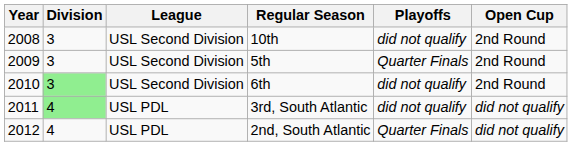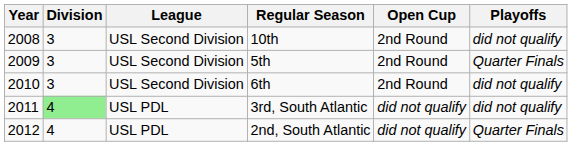 <table class="wikitable">
 <tr>
 <th>Year</th>
 <th>Division</th>
 <th>League</th>
 <th>Regular Season</th>
+<th>Open Cup</th>
 <th>Playoffs</th>
-<th>Open Cup</th>
 </tr>
 <tr>
 <td>2008</td>
 <td>3</td>
 <td>USL Second Division</td>
 <td>10th</td>
+<td>2nd Round</td>
 <td><em>did not qualify</em></td>
-<td>2nd Round</td>
 </tr>
 <tr>
 <td>2009</td>
 <td>3</td>
 <td>USL Second Division</td>
 <td>5th</td>
+<td>2nd Round</td>
 <td><em>Quarter Finals</em></td>
-<td>2nd Round</td>
 </tr>
 <tr>
 <td>2010</td>
-<td style="background: lightgreen;">3</td>
+<td>3</td>
 <td>USL Second Division</td>
 <td>6th</td>
+<td>2nd Round</td>
 <td><em>did not qualify</em></td>
-<td>2nd Round</td>
 </tr>
 <tr>
 <td>2011</td>
 <td style="background: lightgreen;">4</td>
 <td>USL PDL</td>
 <td>3rd, South Atlantic</td>
 <td><em>did not qualify</em></td>
 <td><em>did not qualify</em></td>
 </tr>
 <tr>
 <td>2012</td>
 <td>4</td>
 <td>USL PDL</td>
 <td>2nd, South Atlantic</td>
+<td><em>did not qualify</em></td>
 <td><em>Quarter Finals</em></td>
-<td><em>did not qualify</em></td>
 </tr>
 </table>
